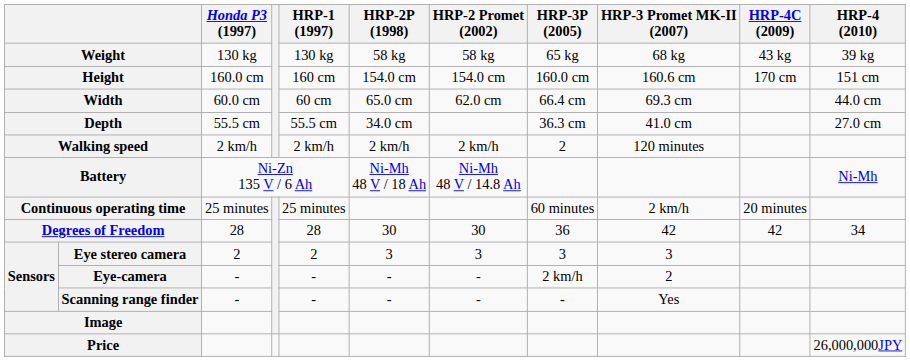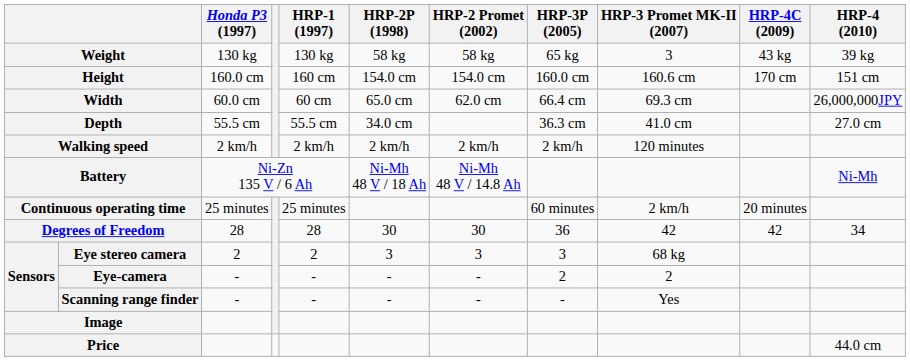 <table style="text-align:center;" class="wikitable">
 <tr>
 <th colspan=2></th>
 <th><em><a href='#'>Honda P3</a></em><br>(1997)</th>
 <th rowspan=6></th>
 <th>HRP-1 <br>(1997)</th>
 <th>HRP-2P <br>(1998)</th>
 <th>HRP-2 Promet<br>(2002)</th>
 <th>HRP-3P<br>(2005)</th>
 <th>HRP-3 Promet MK-II<br>(2007)</th>
 <th><a href='#'>HRP-4C</a><br>(2009)</th>
 <th>HRP-4<br>(2010)</th>
 </tr>
 <tr>
 <th colspan=2>Weight</th>
 <td>130 kg</td>
 <td>130 kg</td>
 <td>58 kg</td>
 <td>58 kg</td>
 <td>65 kg</td>
-<td>68 kg</td>
+<td>3</td>
 <td>43 kg</td>
 <td>39 kg</td>
 </tr>
 <tr>
 <th colspan=2>Height</th>
 <td>160.0 cm</td>
 <td>160 cm</td>
 <td>154.0 cm</td>
 <td>154.0 cm</td>
 <td>160.0 cm</td>
 <td>160.6 cm</td>
 <td>170 cm</td>
 <td>151 cm</td>
 </tr>
 <tr>
 <th colspan=2>Width</th>
 <td>60.0 cm</td>
 <td>60 cm</td>
 <td>65.0 cm</td>
 <td>62.0 cm</td>
 <td>66.4 cm</td>
 <td>69.3 cm</td>
 <td></td>
-<td>44.0 cm</td>
+<td>26,000,000<a href='#'>JPY</a></td>
 </tr>
 <tr>
 <th colspan=2>Depth</th>
 <td>55.5 cm</td>
 <td>55.5 cm</td>
 <td>34.0 cm</td>
 <td></td>
 <td>36.3 cm</td>
 <td>41.0 cm</td>
 <td></td>
 <td>27.0 cm</td>
 </tr>
 <tr>
 <th colspan=2>Walking speed</th>
 <td>2 km/h</td>
 <td>2 km/h</td>
 <td>2 km/h</td>
 <td>2 km/h</td>
-<td>2</td>
+<td>2 km/h</td>
 <td>120 minutes</td>
 <td></td>
 <td></td>
 </tr>
 <tr>
 <th colspan=2>Battery</th>
 <td colspan=3 nowrap><a href='#'>Ni-Zn</a> <br> 135 <a href='#'>V</a> / 6 <a href='#'>Ah</a><br></td>
 <td><a href='#'>Ni-Mh</a> <br> 48 <a href='#'>V</a> / 18 <a href='#'>Ah</a></td>
 <td><a href='#'>Ni-Mh</a> <br> 48 <a href='#'>V</a> / 14.8 <a href='#'>Ah</a></td>
 <td></td>
 <td></td>
 <td></td>
 <td><a href='#'>Ni-Mh</a></td>
 </tr>
 <tr>
 <th colspan=2>Continuous operating time</th>
 <td>25 minutes</td>
 <th rowspan=6></th>
 <td>25 minutes</td>
 <td></td>
 <td></td>
 <td>60 minutes</td>
 <td>2 km/h</td>
 <td>20 minutes</td>
 <td></td>
 </tr>
 <tr>
 <th colspan=2><a href='#'>Degrees of Freedom</a></th>
 <td>28</td>
 <td>28</td>
 <td>30</td>
 <td>30</td>
 <td>36</td>
 <td>42</td>
 <td>42</td>
 <td>34</td>
 </tr>
 <tr>
 <th rowspan=3>Sensors</th>
 <th>Eye stereo camera</th>
 <td>2</td>
 <td>2</td>
 <td>3</td>
 <td>3</td>
 <td>3</td>
-<td>3</td>
+<td>68 kg</td>
 <td></td>
 <td></td>
 </tr>
 <tr>
 <th>Eye-camera</th>
 <td>-</td>
 <td>-</td>
 <td>-</td>
 <td>-</td>
-<td>2 km/h</td>
+<td>2</td>
 <td>2</td>
 <td></td>
 <td></td>
 </tr>
 <tr>
 <th>Scanning range finder</th>
 <td>-</td>
 <td>-</td>
 <td>-</td>
 <td>-</td>
 <td>-</td>
 <td>Yes</td>
 <td></td>
 <td></td>
 </tr>
 <tr>
 <th colspan=2>Image</th>
 <td></td>
 <td></td>
 <td></td>
 <td></td>
 <td></td>
 <td></td>
 <td></td>
 <td></td>
 </tr>
 <tr>
 <th colspan=2>Price</th>
 <td></td>
 <td></td>
 <td></td>
 <td></td>
 <td></td>
 <td></td>
 <td></td>
 <td></td>
-<td>26,000,000<a href='#'>JPY</a></td>
+<td>44.0 cm</td>
 </tr>
 </table>
